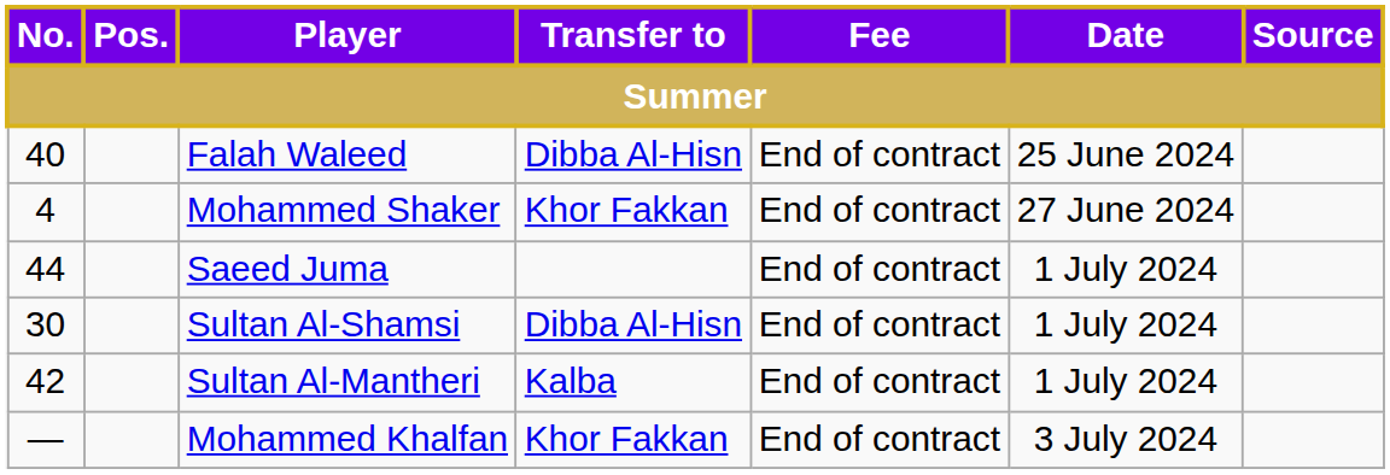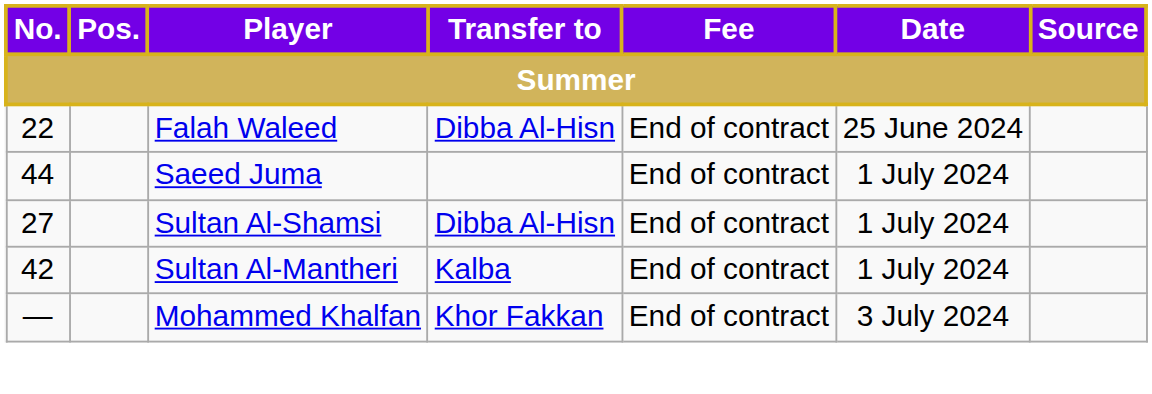 <table class="wikitable" style="text-align:center;">
 <tr>
 <th style="color:#FFFFFF; background:#7300E6; border:2px solid #D8B31B;">No.</th>
 <th style="color:#FFFFFF; background:#7300E6; border:2px solid #D8B31B;">Pos.</th>
 <th style="color:#FFFFFF; background:#7300E6; border:2px solid #D8B31B;">Player</th>
 <th style="color:#FFFFFF; background:#7300E6; border:2px solid #D8B31B;">Transfer to</th>
 <th style="color:#FFFFFF; background:#7300E6; border:2px solid #D8B31B;">Fee</th>
 <th style="color:#FFFFFF; background:#7300E6; border:2px solid #D8B31B;">Date</th>
 <th style="color:#FFFFFF; background:#7300E6; border:2px solid #D8B31B;">Source</th>
 </tr>
 <tr>
 <th colspan=7 style="color:#FFFFFF; background:#D1B45B; border:2px solid #D8B31B;">Summer</th>
 </tr>
 <tr>
-<td>40</td>
+<td>22</td>
 <td></td>
 <td style="text-align:left"> <a href='#'>Falah Waleed</a></td>
 <td style="text-align:left"> <a href='#'>Dibba Al-Hisn</a></td>
 <td>End of contract</td>
 <td>25 June 2024</td>
-<td></td>
-</tr>
-<tr>
-<td>4</td>
-<td></td>
-<td style="text-align:left"> <a href='#'>Mohammed Shaker</a></td>
-<td style="text-align:left"> <a href='#'>Khor Fakkan</a></td>
-<td>End of contract</td>
-<td>27 June 2024</td>
 <td></td>
 </tr>
 <tr>
 <td>44</td>
 <td></td>
 <td style="text-align:left"> <a href='#'>Saeed Juma</a></td>
 <td style="text-align:left"></td>
 <td>End of contract</td>
 <td>1 July 2024</td>
 <td></td>
 </tr>
 <tr>
-<td>30</td>
+<td>27</td>
 <td></td>
 <td style="text-align:left"> <a href='#'>Sultan Al-Shamsi</a></td>
 <td style="text-align:left"> <a href='#'>Dibba Al-Hisn</a></td>
 <td>End of contract</td>
 <td>1 July 2024</td>
 <td></td>
 </tr>
 <tr>
 <td>42</td>
 <td></td>
 <td style="text-align:left"> <a href='#'>Sultan Al-Mantheri</a></td>
 <td style="text-align:left"> <a href='#'>Kalba</a></td>
 <td>End of contract</td>
 <td>1 July 2024</td>
 <td></td>
 </tr>
 <tr>
 <td>—</td>
 <td></td>
 <td style="text-align:left"> <a href='#'>Mohammed Khalfan</a></td>
 <td style="text-align:left"> <a href='#'>Khor Fakkan</a></td>
 <td>End of contract</td>
 <td>3 July 2024</td>
 <td></td>
 </tr>
 </table>
